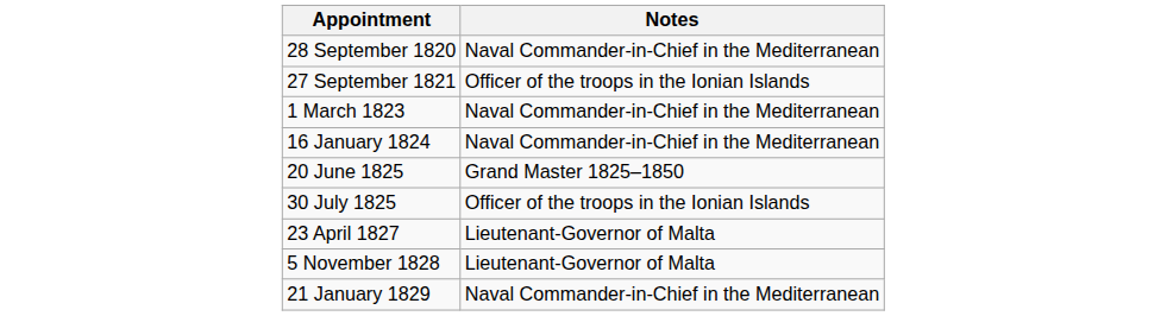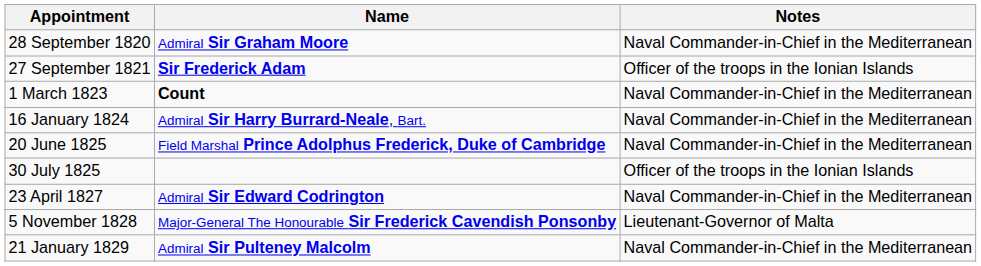 <table class="wikitable" style="margin: 1em auto 1em auto">
 <tr>
 <th>Appointment</th>
+<th>Name</th>
 <th>Notes</th>
 </tr>
 <tr>
 <td>28 September 1820</td>
+<td><a href='#'><small>Admiral</small> <strong>Sir Graham Moore</strong></a></td>
 <td>Naval Commander-in-Chief in the Mediterranean</td>
 </tr>
 <tr>
 <td>27 September 1821</td>
+<td><a href='#'><strong>Sir Frederick Adam</strong></a></td>
 <td>Officer of the troops in the Ionian Islands</td>
 </tr>
 <tr>
 <td>1 March 1823</td>
+<td><strong>Count </strong></td>
 <td>Naval Commander-in-Chief in the Mediterranean</td>
 </tr>
 <tr>
 <td>16 January 1824</td>
+<td><a href='#'><small>Admiral</small> <strong>Sir Harry Burrard-Neale</strong>, <small>Bart.</small></a></td>
 <td>Naval Commander-in-Chief in the Mediterranean</td>
 </tr>
 <tr>
 <td>20 June 1825</td>
-<td>Grand Master 1825–1850</td>
+<td><a href='#'><small>Field Marshal</small> <strong>Prince Adolphus Frederick, Duke of Cambridge</strong></a></td>
+<td>Naval Commander-in-Chief in the Mediterranean</td>
 </tr>
 <tr>
 <td>30 July 1825</td>
+<td><strong></strong></td>
 <td>Officer of the troops in the Ionian Islands</td>
 </tr>
 <tr>
 <td>23 April 1827</td>
-<td>Lieutenant-Governor of Malta</td>
+<td><a href='#'><small>Admiral</small> <strong>Sir Edward Codrington</strong></a></td>
+<td>Naval Commander-in-Chief in the Mediterranean</td>
 </tr>
 <tr>
 <td>5 November 1828</td>
+<td><a href='#'><small>Major-General The Honourable</small> <strong>Sir Frederick Cavendish Ponsonby</strong></a></td>
 <td>Lieutenant-Governor of Malta</td>
 </tr>
 <tr>
 <td>21 January 1829</td>
+<td><a href='#'><small>Admiral</small> <strong>Sir Pulteney Malcolm</strong></a></td>
 <td>Naval Commander-in-Chief in the Mediterranean</td>
 </tr>
 </table>
